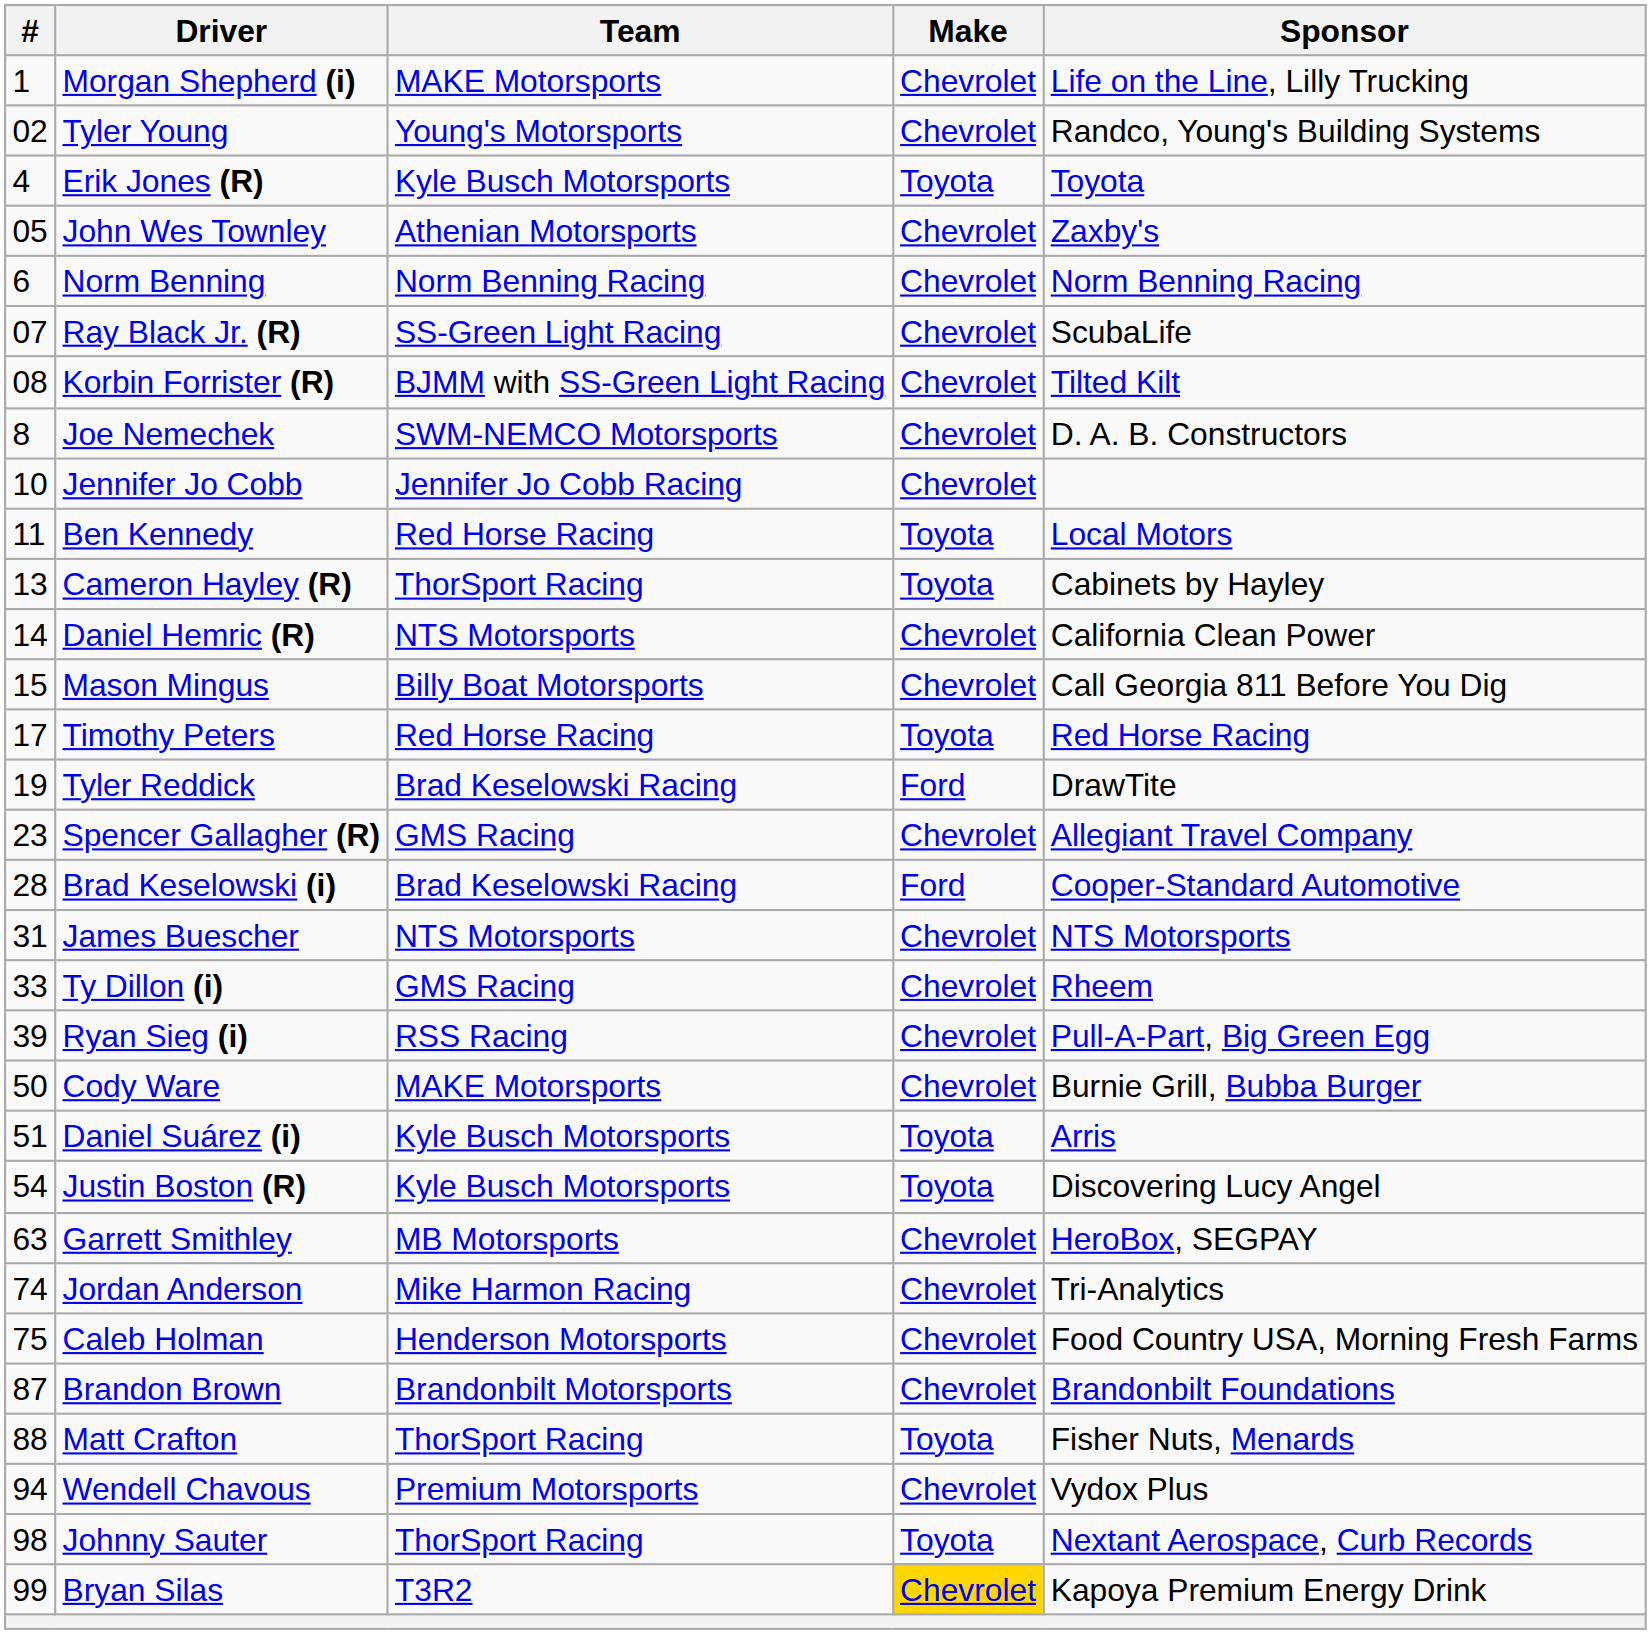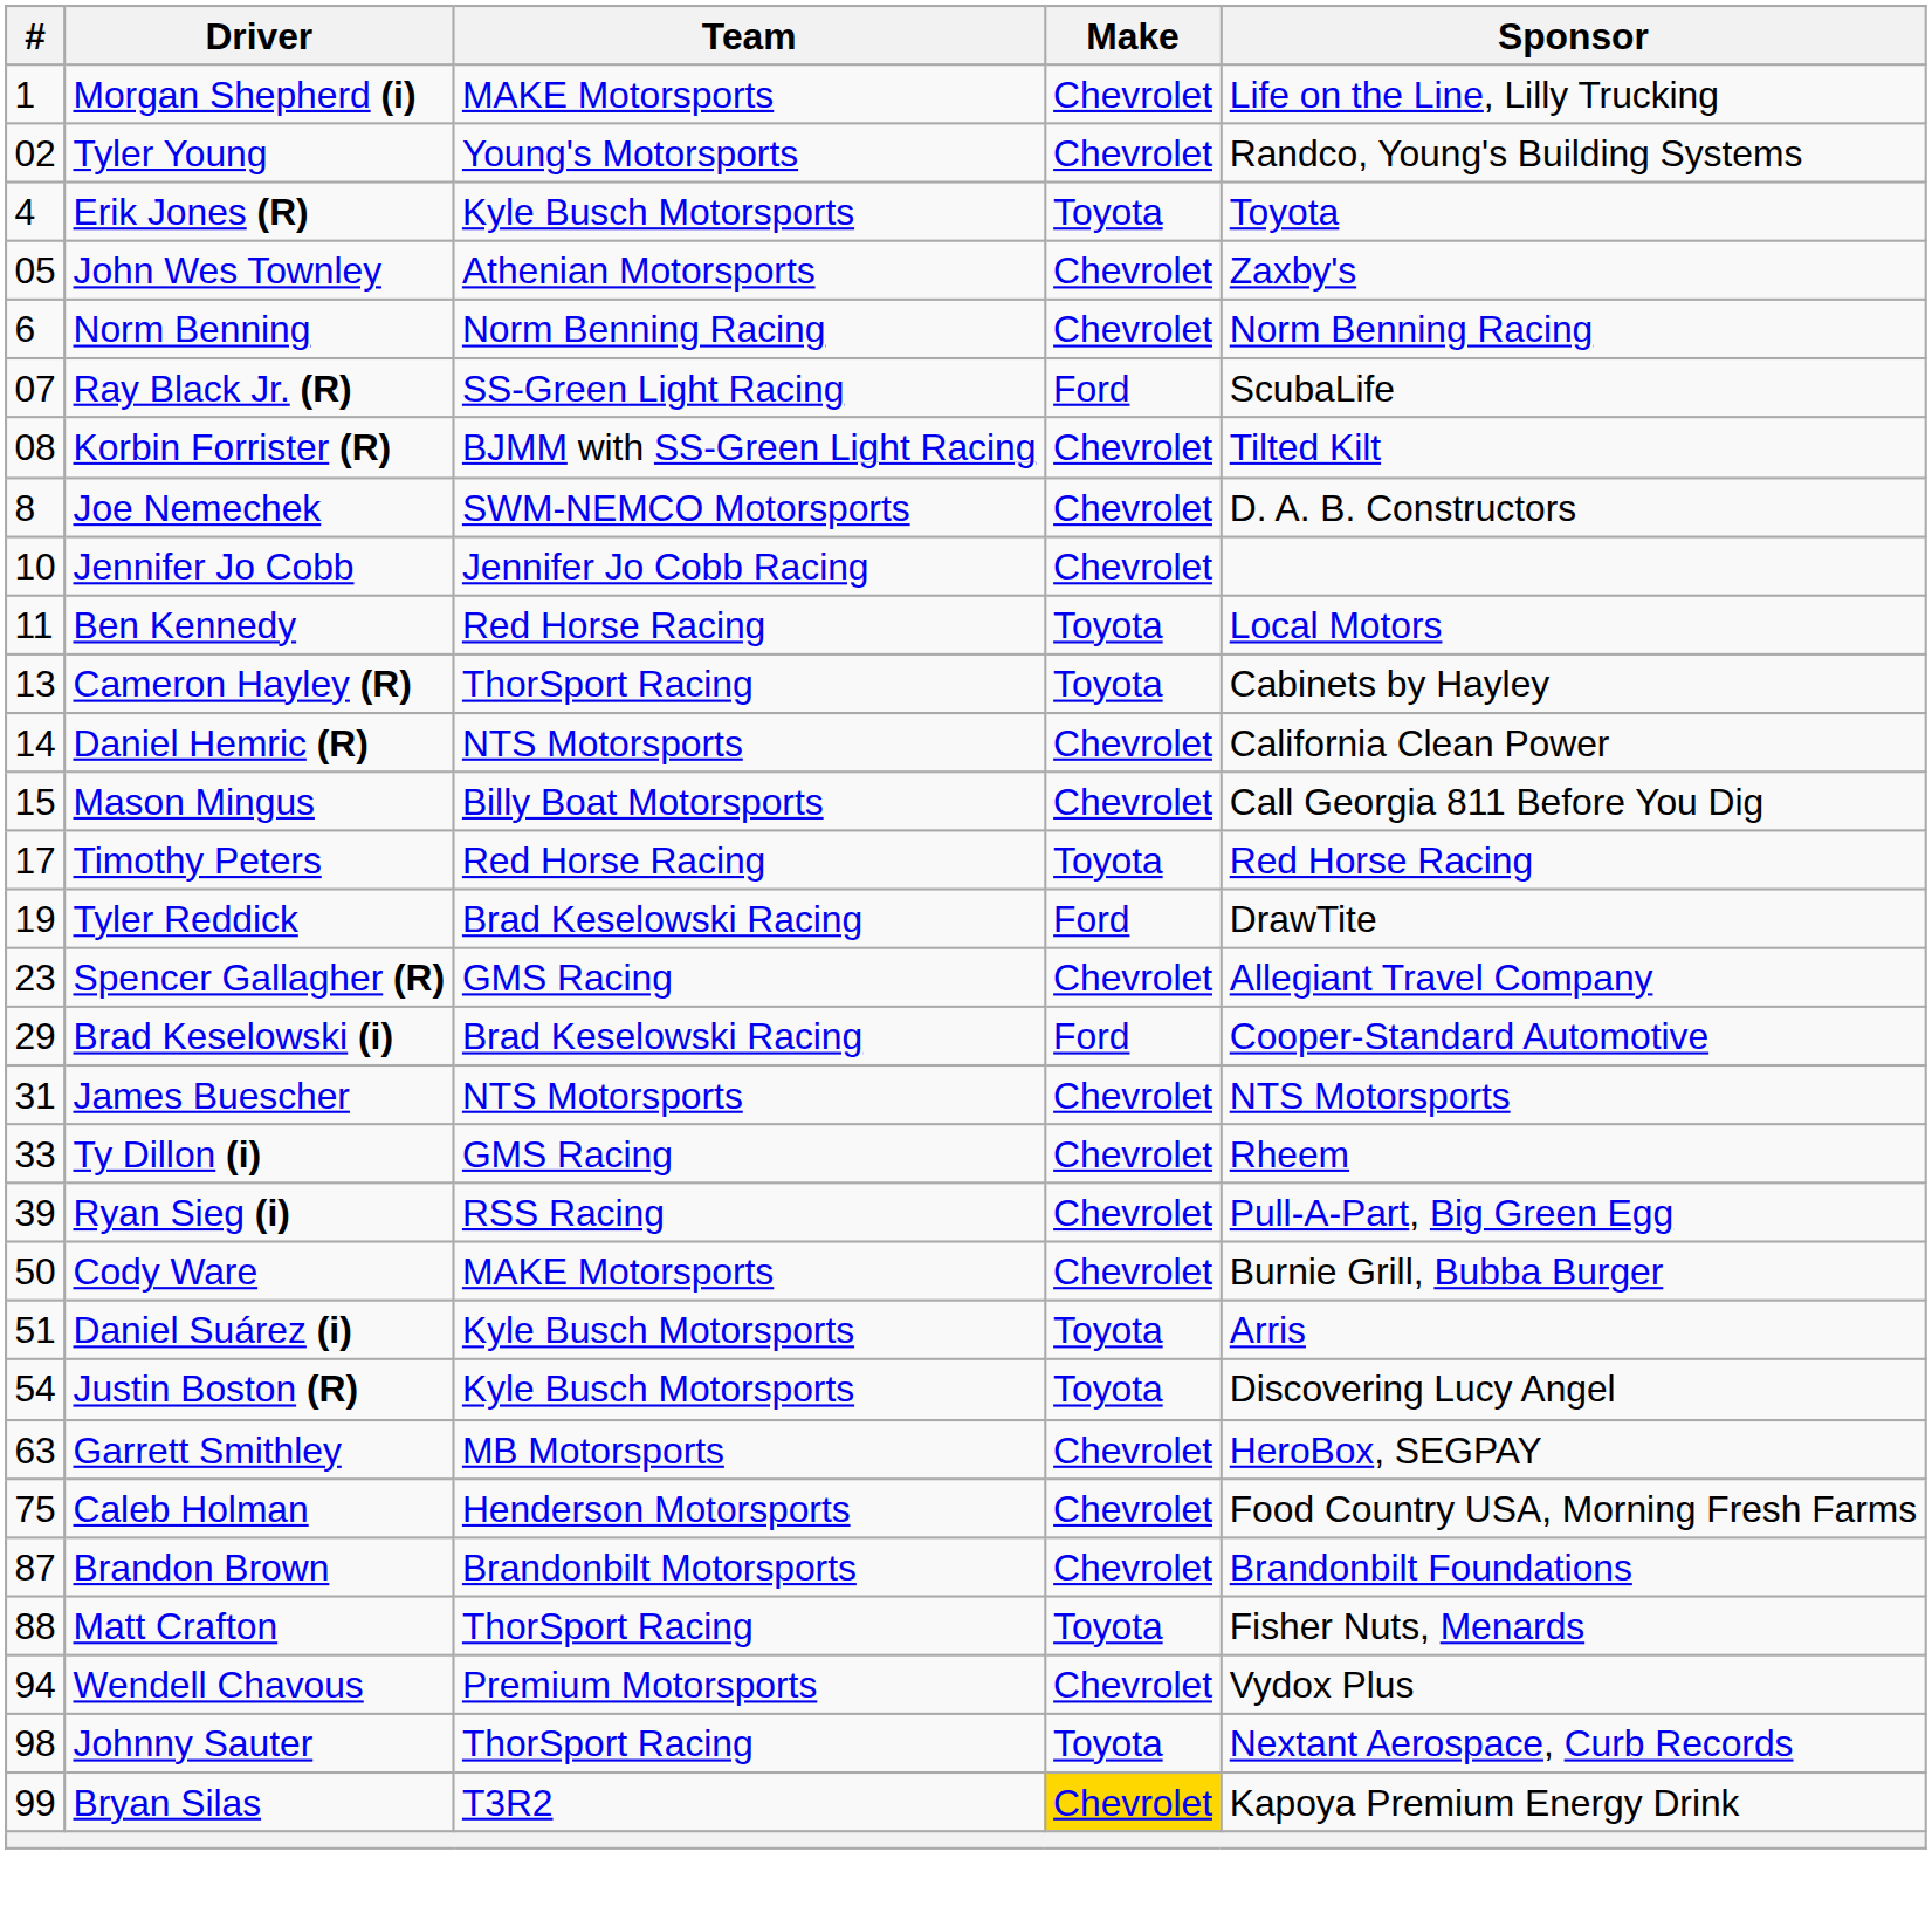 <table class="wikitable" style="font-size:95%">
 <tr>
 <th>#</th>
 <th>Driver</th>
 <th>Team</th>
 <th>Make</th>
 <th>Sponsor</th>
 </tr>
 <tr>
 <td>1</td>
 <td><a href='#'>Morgan Shepherd</a> <strong>(i)</strong></td>
 <td><a href='#'>MAKE Motorsports</a></td>
 <td><a href='#'>Chevrolet</a></td>
 <td><a href='#'>Life on the Line</a>, Lilly Trucking</td>
 </tr>
 <tr>
 <td>02</td>
 <td><a href='#'>Tyler Young</a></td>
 <td><a href='#'>Young's Motorsports</a></td>
 <td><a href='#'>Chevrolet</a></td>
 <td>Randco, Young's Building Systems</td>
 </tr>
 <tr>
 <td>4</td>
 <td><a href='#'>Erik Jones</a> <strong>(R)</strong></td>
 <td><a href='#'>Kyle Busch Motorsports</a></td>
 <td><a href='#'>Toyota</a></td>
 <td><a href='#'>Toyota</a></td>
 </tr>
 <tr>
 <td>05</td>
 <td><a href='#'>John Wes Townley</a></td>
 <td><a href='#'>Athenian Motorsports</a></td>
 <td><a href='#'>Chevrolet</a></td>
 <td><a href='#'>Zaxby's</a></td>
 </tr>
 <tr>
 <td>6</td>
 <td><a href='#'>Norm Benning</a></td>
 <td><a href='#'>Norm Benning Racing</a></td>
 <td><a href='#'>Chevrolet</a></td>
 <td><a href='#'>Norm Benning Racing</a></td>
 </tr>
 <tr>
 <td>07</td>
 <td><a href='#'>Ray Black Jr.</a> <strong>(R)</strong></td>
 <td><a href='#'>SS-Green Light Racing</a></td>
-<td><a href='#'>Chevrolet</a></td>
+<td><a href='#'>Ford</a></td>
 <td>ScubaLife</td>
 </tr>
 <tr>
 <td>08</td>
 <td><a href='#'>Korbin Forrister</a> <strong>(R)</strong></td>
 <td><a href='#'>BJMM</a> with <a href='#'>SS-Green Light Racing</a></td>
 <td><a href='#'>Chevrolet</a></td>
 <td><a href='#'>Tilted Kilt</a></td>
 </tr>
 <tr>
 <td>8</td>
 <td><a href='#'>Joe Nemechek</a></td>
 <td><a href='#'>SWM-NEMCO Motorsports</a></td>
 <td><a href='#'>Chevrolet</a></td>
 <td>D. A. B. Constructors</td>
 </tr>
 <tr>
 <td>10</td>
 <td><a href='#'>Jennifer Jo Cobb</a></td>
 <td><a href='#'>Jennifer Jo Cobb Racing</a></td>
 <td><a href='#'>Chevrolet</a></td>
 <td></td>
 </tr>
 <tr>
 <td>11</td>
 <td><a href='#'>Ben Kennedy</a></td>
 <td><a href='#'>Red Horse Racing</a></td>
 <td><a href='#'>Toyota</a></td>
 <td><a href='#'>Local Motors</a></td>
 </tr>
 <tr>
 <td>13</td>
 <td><a href='#'>Cameron Hayley</a> <strong>(R)</strong></td>
 <td><a href='#'>ThorSport Racing</a></td>
 <td><a href='#'>Toyota</a></td>
 <td>Cabinets by Hayley</td>
 </tr>
 <tr>
 <td>14</td>
 <td><a href='#'>Daniel Hemric</a> <strong>(R)</strong></td>
 <td><a href='#'>NTS Motorsports</a></td>
 <td><a href='#'>Chevrolet</a></td>
 <td>California Clean Power</td>
 </tr>
 <tr>
 <td>15</td>
 <td><a href='#'>Mason Mingus</a></td>
 <td><a href='#'>Billy Boat Motorsports</a></td>
 <td><a href='#'>Chevrolet</a></td>
 <td>Call Georgia 811 Before You Dig</td>
 </tr>
 <tr>
 <td>17</td>
 <td><a href='#'>Timothy Peters</a></td>
 <td><a href='#'>Red Horse Racing</a></td>
 <td><a href='#'>Toyota</a></td>
 <td><a href='#'>Red Horse Racing</a></td>
 </tr>
 <tr>
 <td>19</td>
 <td><a href='#'>Tyler Reddick</a></td>
 <td><a href='#'>Brad Keselowski Racing</a></td>
 <td><a href='#'>Ford</a></td>
 <td>DrawTite</td>
 </tr>
 <tr>
 <td>23</td>
 <td><a href='#'>Spencer Gallagher</a> <strong>(R)</strong></td>
 <td><a href='#'>GMS Racing</a></td>
 <td><a href='#'>Chevrolet</a></td>
 <td><a href='#'>Allegiant Travel Company</a></td>
 </tr>
 <tr>
-<td>28</td>
+<td>29</td>
 <td><a href='#'>Brad Keselowski</a> <strong>(i)</strong></td>
 <td><a href='#'>Brad Keselowski Racing</a></td>
 <td><a href='#'>Ford</a></td>
 <td><a href='#'>Cooper-Standard Automotive</a></td>
 </tr>
 <tr>
 <td>31</td>
 <td><a href='#'>James Buescher</a></td>
 <td><a href='#'>NTS Motorsports</a></td>
 <td><a href='#'>Chevrolet</a></td>
 <td><a href='#'>NTS Motorsports</a></td>
 </tr>
 <tr>
 <td>33</td>
 <td><a href='#'>Ty Dillon</a> <strong>(i)</strong></td>
 <td><a href='#'>GMS Racing</a></td>
 <td><a href='#'>Chevrolet</a></td>
 <td><a href='#'>Rheem</a></td>
 </tr>
 <tr>
 <td>39</td>
 <td><a href='#'>Ryan Sieg</a> <strong>(i)</strong></td>
 <td><a href='#'>RSS Racing</a></td>
 <td><a href='#'>Chevrolet</a></td>
 <td><a href='#'>Pull-A-Part</a>, <a href='#'>Big Green Egg</a></td>
 </tr>
 <tr>
 <td>50</td>
 <td><a href='#'>Cody Ware</a></td>
 <td><a href='#'>MAKE Motorsports</a></td>
 <td><a href='#'>Chevrolet</a></td>
 <td>Burnie Grill, <a href='#'>Bubba Burger</a></td>
 </tr>
 <tr>
 <td>51</td>
 <td><a href='#'>Daniel Suárez</a> <strong>(i)</strong></td>
 <td><a href='#'>Kyle Busch Motorsports</a></td>
 <td><a href='#'>Toyota</a></td>
 <td><a href='#'>Arris</a></td>
 </tr>
 <tr>
 <td>54</td>
 <td><a href='#'>Justin Boston</a> <strong>(R)</strong></td>
 <td><a href='#'>Kyle Busch Motorsports</a></td>
 <td><a href='#'>Toyota</a></td>
 <td>Discovering Lucy Angel</td>
 </tr>
 <tr>
 <td>63</td>
 <td><a href='#'>Garrett Smithley</a></td>
 <td><a href='#'>MB Motorsports</a></td>
 <td><a href='#'>Chevrolet</a></td>
 <td><a href='#'>HeroBox</a>, SEGPAY</td>
 </tr>
 <tr>
-<td>74</td>
-<td><a href='#'>Jordan Anderson</a></td>
-<td><a href='#'>Mike Harmon Racing</a></td>
-<td><a href='#'>Chevrolet</a></td>
-<td>Tri-Analytics</td>
-</tr>
-<tr>
 <td>75</td>
 <td><a href='#'>Caleb Holman</a></td>
 <td><a href='#'>Henderson Motorsports</a></td>
 <td><a href='#'>Chevrolet</a></td>
 <td>Food Country USA, Morning Fresh Farms</td>
 </tr>
 <tr>
 <td>87</td>
 <td><a href='#'>Brandon Brown</a></td>
 <td><a href='#'>Brandonbilt Motorsports</a></td>
 <td><a href='#'>Chevrolet</a></td>
 <td><a href='#'>Brandonbilt Foundations</a></td>
 </tr>
 <tr>
 <td>88</td>
 <td><a href='#'>Matt Crafton</a></td>
 <td><a href='#'>ThorSport Racing</a></td>
 <td><a href='#'>Toyota</a></td>
 <td>Fisher Nuts, <a href='#'>Menards</a></td>
 </tr>
 <tr>
 <td>94</td>
 <td><a href='#'>Wendell Chavous</a></td>
 <td><a href='#'>Premium Motorsports</a></td>
 <td><a href='#'>Chevrolet</a></td>
 <td>Vydox Plus</td>
 </tr>
 <tr>
 <td>98</td>
 <td><a href='#'>Johnny Sauter</a></td>
 <td><a href='#'>ThorSport Racing</a></td>
 <td><a href='#'>Toyota</a></td>
 <td><a href='#'>Nextant Aerospace</a>, <a href='#'>Curb Records</a></td>
 </tr>
 <tr>
 <td>99</td>
 <td><a href='#'>Bryan Silas</a></td>
 <td><a href='#'>T3R2</a></td>
 <td style="background: gold;"><a href='#'>Chevrolet</a></td>
 <td>Kapoya Premium Energy Drink</td>
 </tr>
 <tr>
 <th colspan="5"></th>
 </tr>
 </table>
